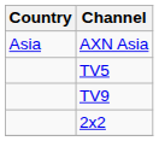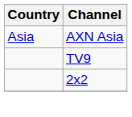 <table class=wikitable>
 <tr>
 <th>Country</th>
 <th>Channel</th>
 </tr>
 <tr>
 <td> <a href='#'>Asia</a></td>
 <td><a href='#'>AXN Asia</a></td>
-</tr>
-<tr>
-<td></td>
-<td><a href='#'>TV5</a></td>
 </tr>
 <tr>
 <td></td>
 <td><a href='#'>TV9</a></td>
 </tr>
 <tr>
 <td></td>
 <td><a href='#'>2x2</a></td>
 </tr>
 <tr>
 </tr>
 </table>
